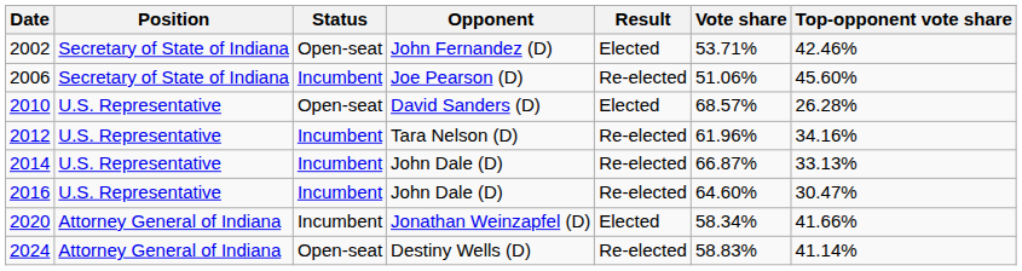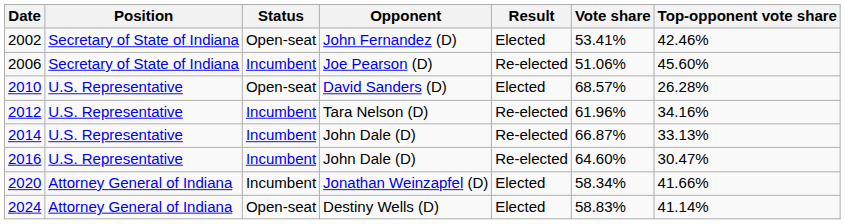 <table class="wikitable">
 <tr>
 <th>Date</th>
 <th>Position</th>
 <th>Status</th>
 <th>Opponent</th>
 <th>Result</th>
 <th>Vote share</th>
 <th>Top-opponent vote share</th>
 </tr>
 <tr>
 <td>2002</td>
 <td><a href='#'>Secretary of State of Indiana</a></td>
 <td>Open-seat</td>
 <td><a href='#'>John Fernandez</a> (D)</td>
 <td>Elected</td>
-<td>53.71%</td>
+<td>53.41%</td>
 <td>42.46%</td>
 </tr>
 <tr>
 <td>2006</td>
 <td><a href='#'>Secretary of State of Indiana</a></td>
 <td><a href='#'>Incumbent</a></td>
 <td><a href='#'>Joe Pearson</a> (D)</td>
 <td>Re-elected</td>
 <td>51.06%</td>
 <td>45.60%</td>
 </tr>
 <tr>
 <td><a href='#'>2010</a></td>
 <td><a href='#'>U.S. Representative</a></td>
 <td>Open-seat</td>
 <td><a href='#'>David Sanders</a> (D)</td>
 <td>Elected</td>
 <td>68.57%</td>
 <td>26.28%</td>
 </tr>
 <tr>
 <td><a href='#'>2012</a></td>
 <td><a href='#'>U.S. Representative</a></td>
 <td><a href='#'>Incumbent</a></td>
 <td>Tara Nelson (D)</td>
 <td>Re-elected</td>
 <td>61.96%</td>
 <td>34.16%</td>
 </tr>
 <tr>
 <td><a href='#'>2014</a></td>
 <td><a href='#'>U.S. Representative</a></td>
 <td><a href='#'>Incumbent</a></td>
 <td>John Dale (D)</td>
 <td>Re-elected</td>
 <td>66.87%</td>
 <td>33.13%</td>
 </tr>
 <tr>
 <td><a href='#'>2016</a></td>
 <td><a href='#'>U.S. Representative</a></td>
 <td><a href='#'>Incumbent</a></td>
 <td>John Dale (D)</td>
 <td>Re-elected</td>
 <td>64.60%</td>
 <td>30.47%</td>
 </tr>
 <tr>
 <td><a href='#'>2020</a></td>
 <td><a href='#'>Attorney General of Indiana</a></td>
 <td>Incumbent</td>
 <td><a href='#'>Jonathan Weinzapfel</a> (D)</td>
 <td>Elected</td>
 <td>58.34%</td>
 <td>41.66%</td>
 </tr>
 <tr>
 <td><a href='#'>2024</a></td>
 <td><a href='#'>Attorney General of Indiana</a></td>
 <td>Open-seat</td>
 <td>Destiny Wells (D)</td>
-<td>Re-elected</td>
+<td>Elected</td>
 <td>58.83%</td>
 <td>41.14%</td>
 </tr>
 </table>
